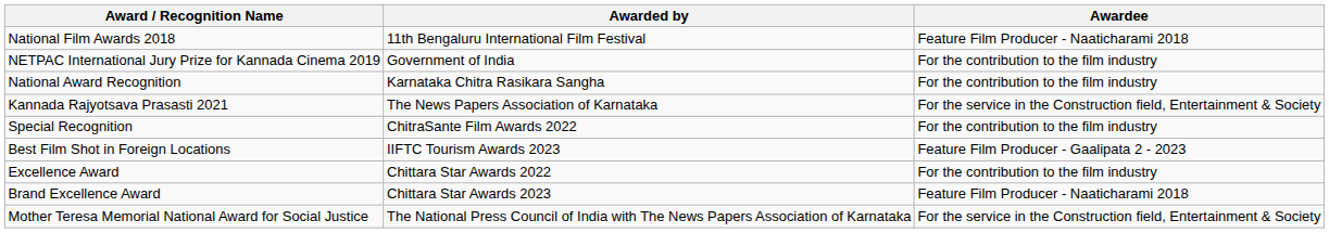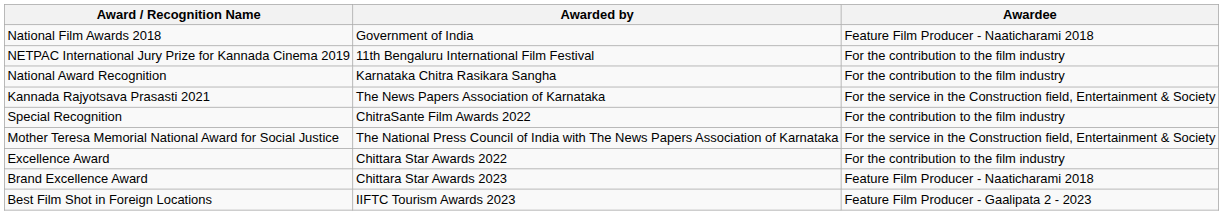 <table class="wikitable">
 <tr>
 <th>Award / Recognition Name</th>
 <th>Awarded by</th>
 <th>Awardee</th>
 </tr>
 <tr>
 <td>National Film Awards 2018</td>
-<td>11th Bengaluru International Film Festival</td>
+<td>Government of India</td>
 <td>Feature Film Producer - Naaticharami 2018</td>
 </tr>
 <tr>
 <td>NETPAC International Jury Prize for Kannada Cinema 2019</td>
-<td>Government of India</td>
+<td>11th Bengaluru International Film Festival</td>
 <td>For the contribution to the film industry</td>
 </tr>
 <tr>
 <td>National Award Recognition</td>
 <td>Karnataka Chitra Rasikara Sangha</td>
 <td>For the contribution to the film industry</td>
 </tr>
 <tr>
 <td>Kannada Rajyotsava Prasasti 2021</td>
 <td>The News Papers Association of Karnataka</td>
 <td>For the service in the Construction field, Entertainment & Society</td>
 </tr>
 <tr>
 <td>Special Recognition</td>
 <td>ChitraSante Film Awards 2022</td>
 <td>For the contribution to the film industry</td>
 </tr>
 <tr>
-<td>Best Film Shot in Foreign Locations</td>
-<td>IIFTC Tourism Awards 2023</td>
-<td>Feature Film Producer - Gaalipata 2 - 2023</td>
+<td>Mother Teresa Memorial National Award for Social Justice</td>
+<td>The National Press Council of India with The News Papers Association of Karnataka</td>
+<td>For the service in the Construction field, Entertainment & Society</td>
 </tr>
 <tr>
 <td>Excellence Award</td>
 <td>Chittara Star Awards 2022</td>
 <td>For the contribution to the film industry</td>
 </tr>
 <tr>
 <td>Brand Excellence Award</td>
 <td>Chittara Star Awards 2023</td>
 <td>Feature Film Producer - Naaticharami 2018</td>
 </tr>
 <tr>
-<td>Mother Teresa Memorial National Award for Social Justice</td>
-<td>The National Press Council of India with The News Papers Association of Karnataka</td>
-<td>For the service in the Construction field, Entertainment & Society</td>
+<td>Best Film Shot in Foreign Locations</td>
+<td>IIFTC Tourism Awards 2023</td>
+<td>Feature Film Producer - Gaalipata 2 - 2023</td>
 </tr>
 </table>
